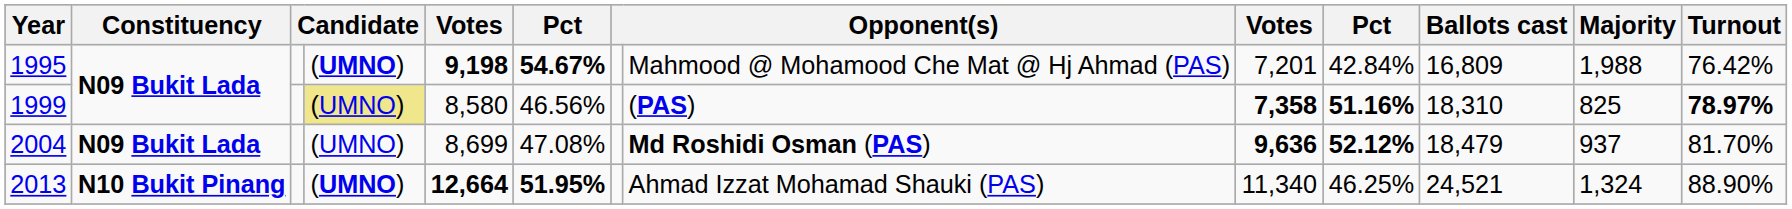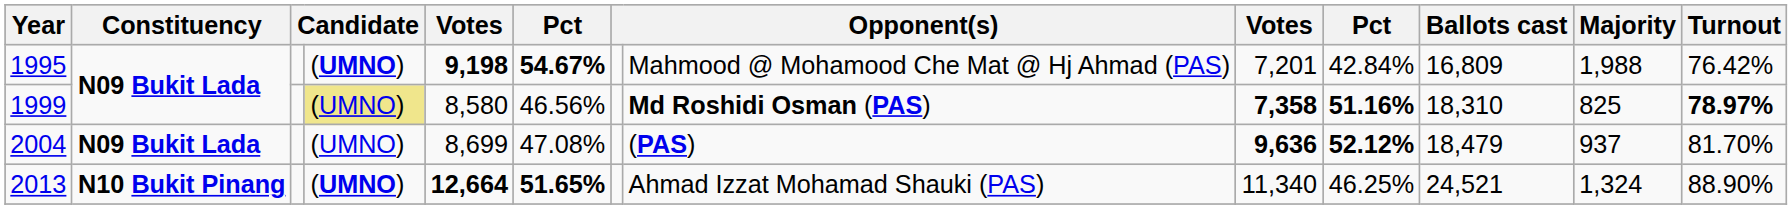 <table class="wikitable" style="margin:0.5em ; font-size:95%">
 <tr>
 <th>Year</th>
 <th>Constituency</th>
 <th colspan=2>Candidate</th>
 <th>Votes</th>
 <th>Pct</th>
 <th colspan=2>Opponent(s)</th>
 <th>Votes</th>
 <th>Pct</th>
 <th>Ballots cast</th>
 <th>Majority</th>
 <th>Turnout</th>
 </tr>
 <tr>
 <td><a href='#'>1995</a></td>
 <td rowspan="2"><strong>N09 <a href='#'>Bukit Lada</a></strong></td>
 <td></td>
 <td> (<a href='#'><strong>UMNO</strong></a>)</td>
 <td align="right"><strong>9,198</strong></td>
 <td><strong>54.67%</strong></td>
 <td></td>
 <td>Mahmood @ Mohamood Che Mat @ Hj Ahmad (<a href='#'>PAS</a>)</td>
 <td align="right">7,201</td>
 <td>42.84%</td>
 <td>16,809</td>
 <td>1,988</td>
 <td>76.42%</td>
 </tr>
 <tr>
 <td><a href='#'>1999</a></td>
 <td></td>
 <td style="background: khaki;"> (<a href='#'>UMNO</a>)</td>
 <td align="right">8,580</td>
 <td>46.56%</td>
 <td></td>
-<td> (<a href='#'><strong>PAS</strong></a>)</td>
+<td><strong>Md Roshidi Osman</strong> (<a href='#'><strong>PAS</strong></a>)</td>
 <td align="right"><strong>7,358</strong></td>
 <td><strong>51.16%</strong></td>
 <td>18,310</td>
 <td>825</td>
 <td><strong>78.97%</strong></td>
 </tr>
 <tr>
 <td><a href='#'>2004</a></td>
 <td><strong>N09 <a href='#'>Bukit Lada</a></strong></td>
 <td></td>
 <td> (<a href='#'>UMNO</a>)</td>
 <td align="right">8,699</td>
 <td>47.08%</td>
 <td></td>
-<td><strong>Md Roshidi Osman</strong> (<a href='#'><strong>PAS</strong></a>)</td>
+<td> (<a href='#'><strong>PAS</strong></a>)</td>
 <td align="right"><strong>9,636</strong></td>
 <td><strong>52.12%</strong></td>
 <td>18,479</td>
 <td>937</td>
 <td>81.70%</td>
 </tr>
 <tr>
 <td><a href='#'>2013</a></td>
 <td><strong>N10 <a href='#'>Bukit Pinang</a></strong></td>
 <td></td>
 <td> (<a href='#'><strong>UMNO</strong></a>)</td>
 <td align="right"><strong>12,664</strong></td>
-<td><strong>51.95%</strong></td>
+<td><strong>51.65%</strong></td>
 <td></td>
 <td>Ahmad Izzat Mohamad Shauki (<a href='#'>PAS</a>)</td>
 <td align="right">11,340</td>
 <td>46.25%</td>
 <td>24,521</td>
 <td>1,324</td>
 <td>88.90%</td>
 </tr>
 </table>
